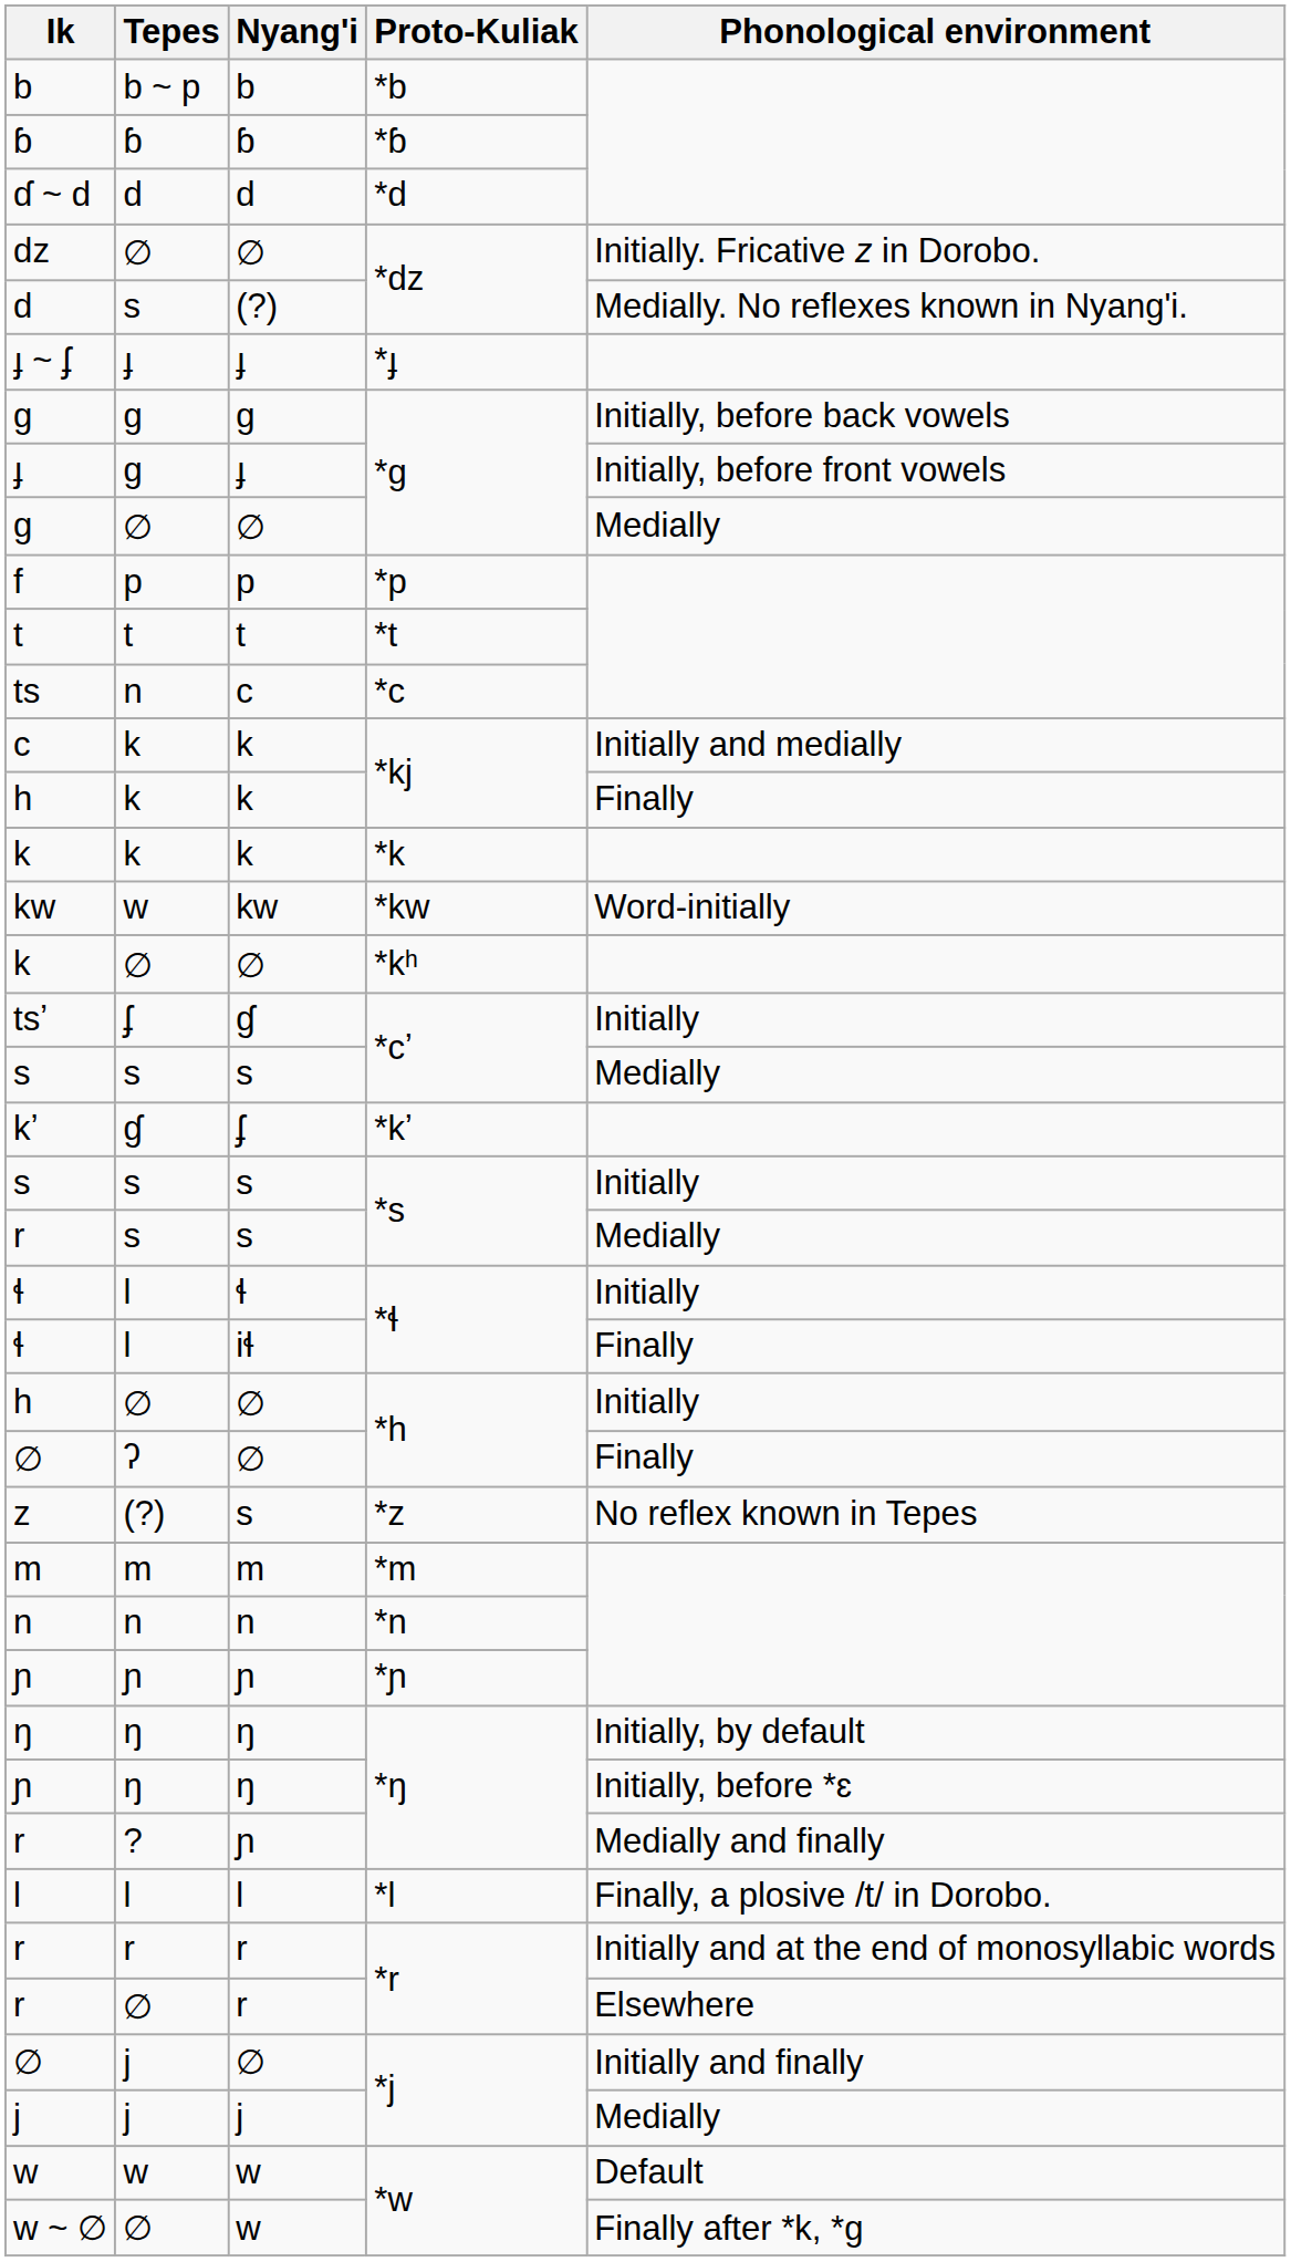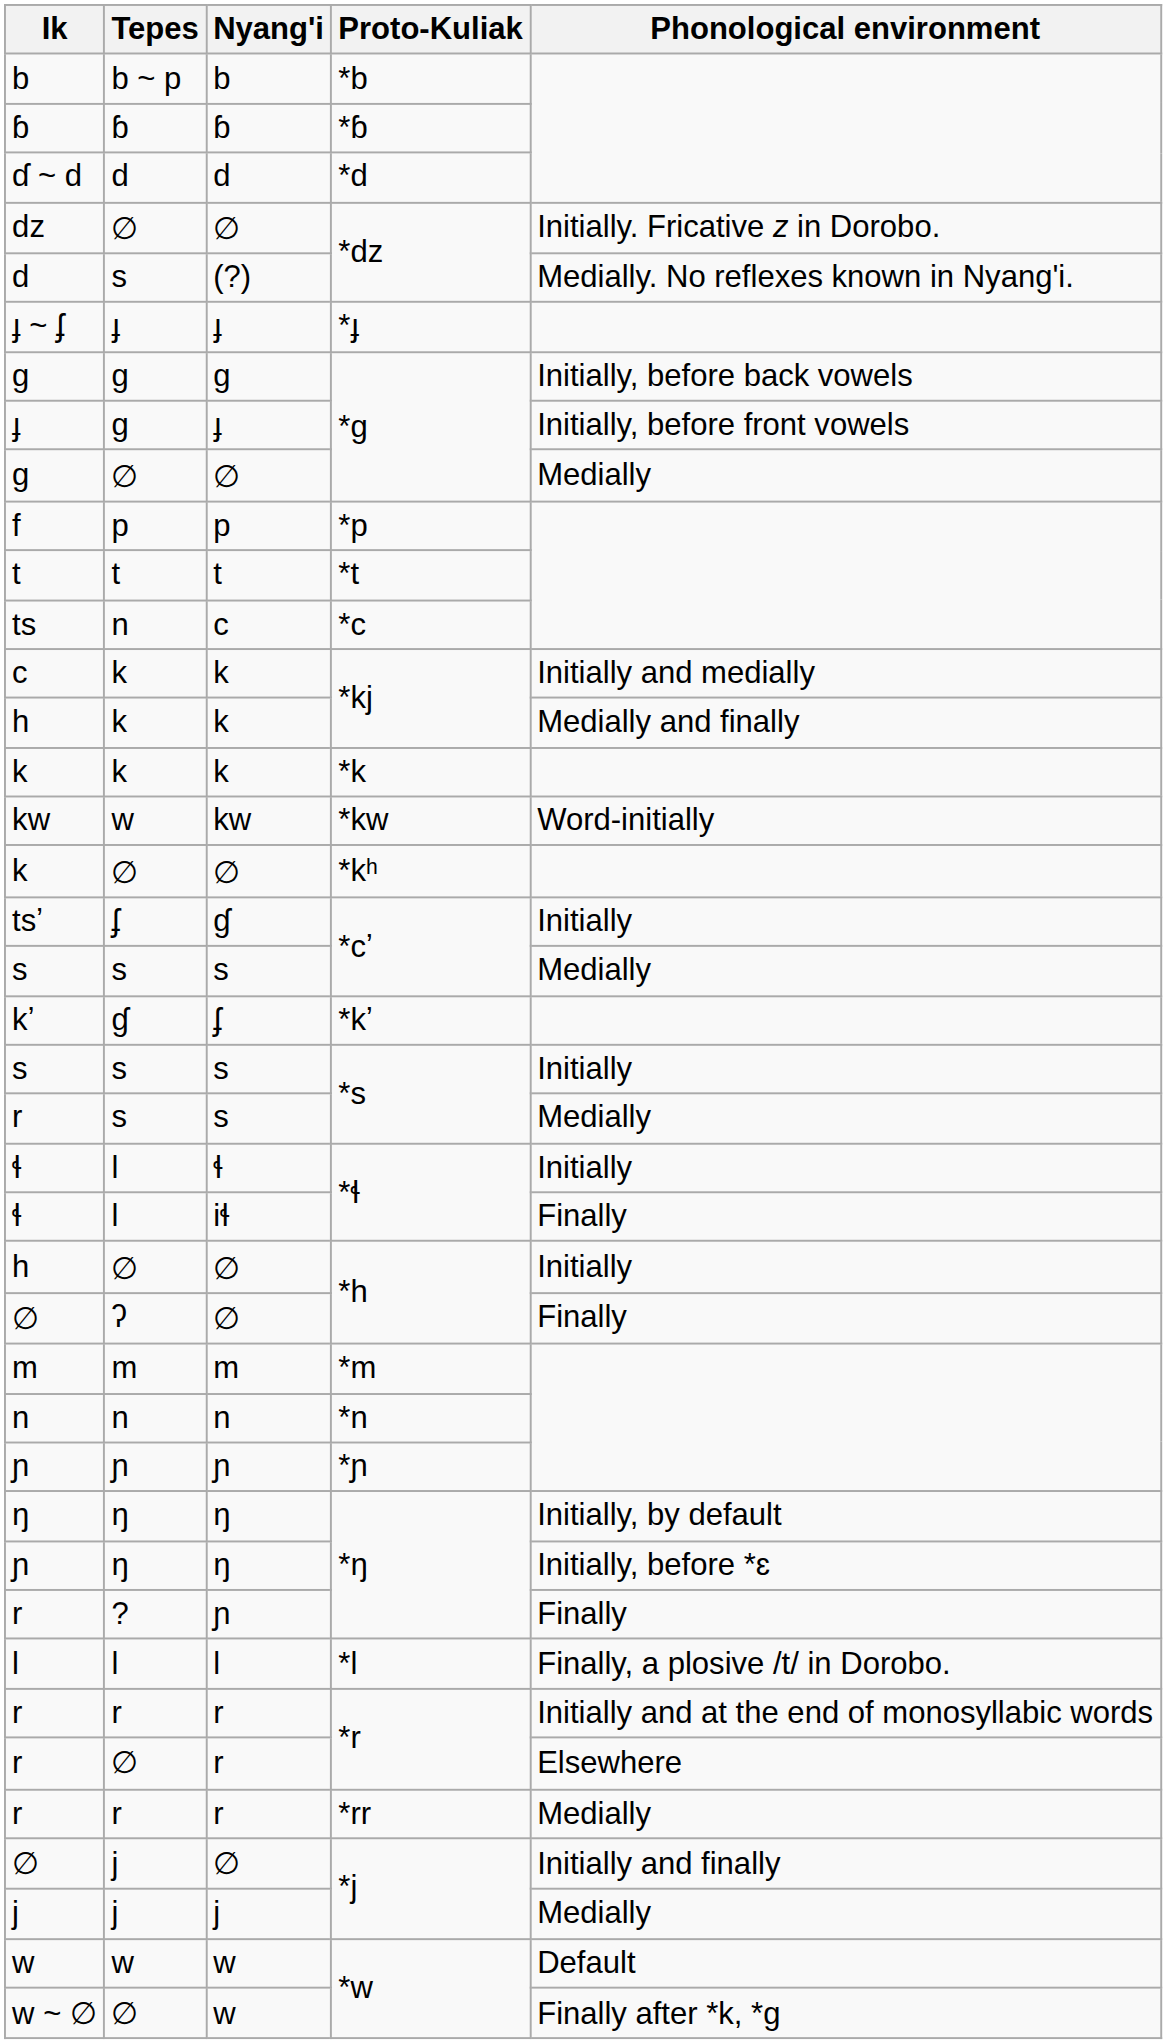 <table class="wikitable">
 <tr>
 <th>Ik</th>
 <th>Tepes</th>
 <th>Nyang'i</th>
 <th>Proto-Kuliak</th>
 <th>Phonological environment</th>
 </tr>
 <tr>
 <td>b</td>
 <td>b ~ p</td>
 <td>b</td>
 <td>*b</td>
 </tr>
 <tr>
 <td>ɓ</td>
 <td>ɓ</td>
 <td>ɓ</td>
 <td>*ɓ</td>
 </tr>
 <tr>
 <td>ɗ ~ d</td>
 <td>d</td>
 <td>d</td>
 <td>*d</td>
 </tr>
 <tr>
 <td>dz</td>
 <td>∅</td>
 <td>∅</td>
 <td rowspan="2">*dz</td>
 <td>Initially. Fricative <em>z</em> in Dorobo.</td>
 </tr>
 <tr>
 <td>d</td>
 <td>s</td>
 <td>(?)</td>
 <td>Medially. No reflexes known in Nyang'i.</td>
 </tr>
 <tr>
 <td>ɟ ~ ʄ</td>
 <td>ɟ</td>
 <td>ɟ</td>
 <td>*ɟ</td>
 </tr>
 <tr>
 <td>g</td>
 <td>g</td>
 <td>g</td>
 <td rowspan="3">*g</td>
 <td>Initially, before back vowels</td>
 </tr>
 <tr>
 <td>ɟ</td>
 <td>g</td>
 <td>ɟ</td>
 <td>Initially, before front vowels</td>
 </tr>
 <tr>
 <td>g</td>
 <td>∅</td>
 <td>∅</td>
 <td>Medially</td>
 </tr>
 <tr>
 <td>f</td>
 <td>p</td>
 <td>p</td>
 <td>*p</td>
 </tr>
 <tr>
 <td>t</td>
 <td>t</td>
 <td>t</td>
 <td>*t</td>
 </tr>
 <tr>
 <td>ts</td>
 <td>n</td>
 <td>c</td>
 <td>*c</td>
 </tr>
 <tr>
 <td>c</td>
 <td>k</td>
 <td>k</td>
 <td rowspan="2">*kj</td>
 <td>Initially and medially</td>
 </tr>
 <tr>
 <td>h</td>
 <td>k</td>
 <td>k</td>
-<td>Finally</td>
+<td>Medially and finally</td>
 </tr>
 <tr>
 <td>k</td>
 <td>k</td>
 <td>k</td>
 <td>*k</td>
 </tr>
 <tr>
 <td>kw</td>
 <td>w</td>
 <td>kw</td>
 <td>*kw</td>
 <td>Word-initially</td>
 </tr>
 <tr>
 <td>k</td>
 <td>∅</td>
 <td>∅</td>
 <td>*kʰ</td>
 </tr>
 <tr>
 <td>tsʼ</td>
 <td>ʄ</td>
 <td>ɠ</td>
 <td rowspan="2">*cʼ</td>
 <td>Initially</td>
 </tr>
 <tr>
 <td>s</td>
 <td>s</td>
 <td>s</td>
 <td>Medially</td>
 </tr>
 <tr>
 <td>kʼ</td>
 <td>ɠ</td>
 <td>ʄ</td>
 <td>*kʼ</td>
 </tr>
 <tr>
 <td>s</td>
 <td>s</td>
 <td>s</td>
 <td rowspan="2">*s</td>
 <td>Initially</td>
 </tr>
 <tr>
 <td>r</td>
 <td>s</td>
 <td>s</td>
 <td>Medially</td>
 </tr>
 <tr>
 <td>ɬ</td>
 <td>l</td>
 <td>ɬ</td>
 <td rowspan="2">*ɬ</td>
 <td>Initially</td>
 </tr>
 <tr>
 <td>ɬ</td>
 <td>l</td>
 <td>iɬ</td>
 <td>Finally</td>
 </tr>
 <tr>
 <td>h</td>
 <td>∅</td>
 <td>∅</td>
 <td rowspan="2">*h</td>
 <td>Initially</td>
 </tr>
 <tr>
 <td>∅</td>
 <td>ʔ</td>
 <td>∅</td>
 <td>Finally</td>
 </tr>
 <tr>
-<td>z</td>
-<td>(?)</td>
-<td>s</td>
-<td>*z</td>
-<td>No reflex known in Tepes</td>
-</tr>
-<tr>
 <td>m</td>
 <td>m</td>
 <td>m</td>
 <td>*m</td>
 </tr>
 <tr>
 <td>n</td>
 <td>n</td>
 <td>n</td>
 <td>*n</td>
 </tr>
 <tr>
 <td>ɲ</td>
 <td>ɲ</td>
 <td>ɲ</td>
 <td>*ɲ</td>
 </tr>
 <tr>
 <td>ŋ</td>
 <td>ŋ</td>
 <td>ŋ</td>
 <td rowspan="3">*ŋ</td>
 <td>Initially, by default</td>
 </tr>
 <tr>
 <td>ɲ</td>
 <td>ŋ</td>
 <td>ŋ</td>
 <td>Initially, before *ɛ</td>
 </tr>
 <tr>
 <td>r</td>
 <td>?</td>
 <td>ɲ</td>
-<td>Medially and finally</td>
+<td>Finally</td>
 </tr>
 <tr>
 <td>l</td>
 <td>l</td>
 <td>l</td>
 <td>*l</td>
 <td>Finally, a plosive /t/ in Dorobo.</td>
 </tr>
 <tr>
 <td>r</td>
 <td>r</td>
 <td>r</td>
 <td rowspan="2">*r</td>
 <td>Initially and at the end of monosyllabic words</td>
 </tr>
 <tr>
 <td>r</td>
 <td>∅</td>
 <td>r</td>
 <td>Elsewhere</td>
+</tr>
+<tr>
+<td>r</td>
+<td>r</td>
+<td>r</td>
+<td>*rr</td>
+<td>Medially</td>
 </tr>
 <tr>
 <td>∅</td>
 <td>j</td>
 <td>∅</td>
 <td rowspan="2">*j</td>
 <td>Initially and finally</td>
 </tr>
 <tr>
 <td>j</td>
 <td>j</td>
 <td>j</td>
 <td>Medially</td>
 </tr>
 <tr>
 <td>w</td>
 <td>w</td>
 <td>w</td>
 <td rowspan="2">*w</td>
 <td>Default</td>
 </tr>
 <tr>
 <td>w ~ ∅</td>
 <td>∅</td>
 <td>w</td>
 <td>Finally after *k, *g</td>
 </tr>
 </table>
